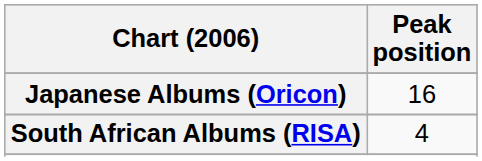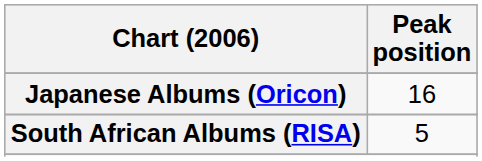 <table class="wikitable plainrowheaders sortable" style="text-align:center;">
 <tr>
 <th scope="col">Chart (2006)</th>
 <th scope="col">Peak<br>position</th>
 </tr>
 <tr>
 </tr>
 <tr>
 </tr>
 <tr>
 </tr>
 <tr>
 </tr>
 <tr>
 </tr>
 <tr>
 </tr>
 <tr>
 </tr>
 <tr>
 </tr>
 <tr>
 </tr>
 <tr>
 </tr>
 <tr>
 </tr>
 <tr>
 </tr>
 <tr>
 <th scope="row">Japanese Albums (<a href='#'>Oricon</a>)</th>
 <td>16</td>
 </tr>
 <tr>
 </tr>
 <tr>
 </tr>
 <tr>
 </tr>
 <tr>
 </tr>
 <tr>
 </tr>
 <tr>
 <th scope="row">South African Albums (<a href='#'>RISA</a>)</th>
-<td style="text-align:center;">4</td>
+<td style="text-align:center;">5</td>
 </tr>
 <tr>
 </tr>
 <tr>
 </tr>
 <tr>
 </tr>
 <tr>
 </tr>
 <tr>
 </tr>
 <tr>
 </tr>
 <tr>
 </tr>
 </table>
